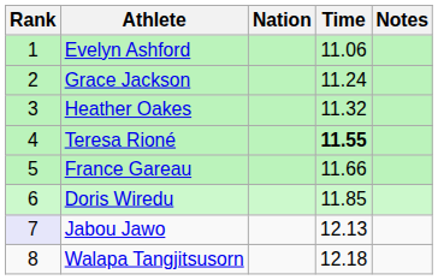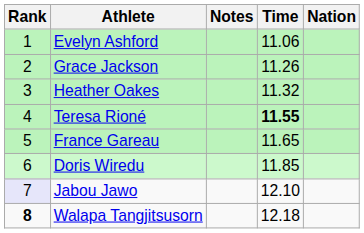 <table class="wikitable sortable" style="text-align:center">
 <tr>
 <th>Rank</th>
 <th>Athlete</th>
+<th>Notes</th>
+<th>Time</th>
 <th>Nation</th>
-<th>Time</th>
-<th>Notes</th>
 </tr>
 <tr style="background:#bbf3bb;">
 <td>1</td>
 <td align=left><a href='#'>Evelyn Ashford</a></td>
+<td></td>
+<td>11.06</td>
 <td align=left></td>
-<td>11.06</td>
-<td></td>
 </tr>
 <tr style="background:#bbf3bb;">
 <td>2</td>
 <td align=left><a href='#'>Grace Jackson</a></td>
+<td></td>
+<td>11.26</td>
 <td align=left></td>
-<td>11.24</td>
-<td></td>
 </tr>
 <tr style="background:#bbf3bb;">
 <td>3</td>
 <td align=left><a href='#'>Heather Oakes</a></td>
+<td></td>
+<td>11.32</td>
 <td align=left></td>
-<td>11.32</td>
-<td></td>
 </tr>
 <tr style="background:#bbf3bb;">
 <td>4</td>
 <td align=left><a href='#'>Teresa Rioné</a></td>
+<td></td>
+<td><strong>11.55</strong></td>
 <td align=left></td>
-<td><strong>11.55</strong></td>
-<td></td>
 </tr>
 <tr style="background:#bbf3bb;">
 <td>5</td>
 <td align=left><a href='#'>France Gareau</a></td>
+<td></td>
+<td>11.65</td>
 <td align=left></td>
-<td>11.66</td>
-<td></td>
 </tr>
 <tr style="background:#ccf9cc;">
 <td>6</td>
 <td align=left><a href='#'>Doris Wiredu</a></td>
+<td></td>
+<td>11.85</td>
 <td align=left></td>
-<td>11.85</td>
-<td></td>
 </tr>
 <tr>
 <td style="background: lavender;">7</td>
 <td align=left><a href='#'>Jabou Jawo</a></td>
+<td></td>
+<td>12.10</td>
 <td align=left></td>
-<td>12.13</td>
-<td></td>
 </tr>
 <tr>
-<td>8</td>
+<td><strong>8</strong></td>
 <td align=left><a href='#'>Walapa Tangjitsusorn</a></td>
+<td></td>
+<td>12.18</td>
 <td align=left></td>
-<td>12.18</td>
-<td></td>
 </tr>
 </table>
